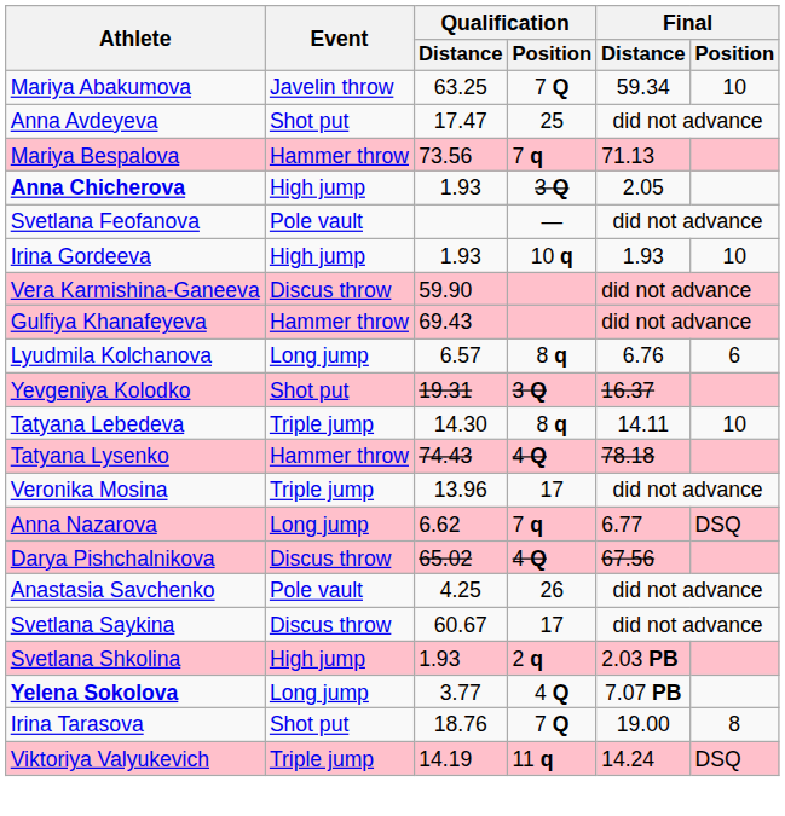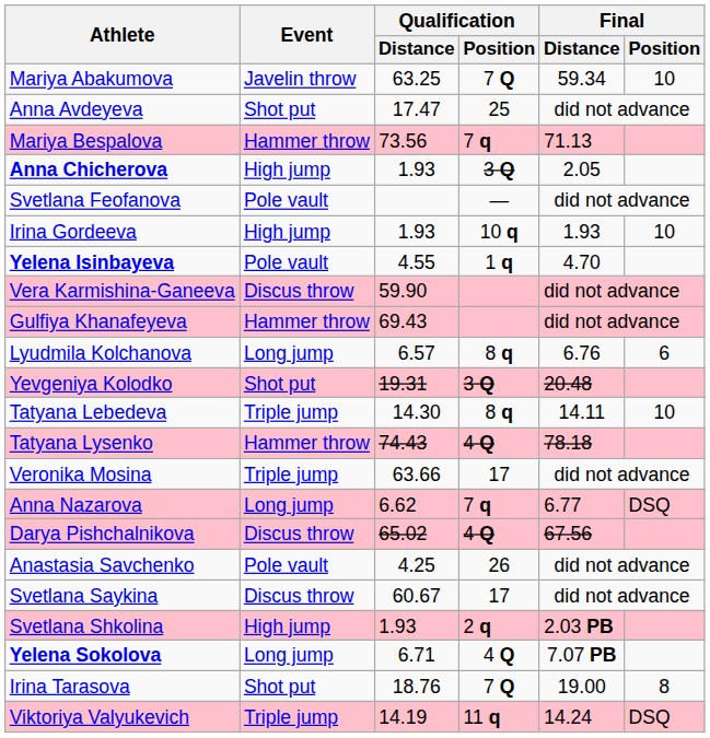 <table class=wikitable style="font-size:90%">
 <tr>
 <th rowspan="2">Athlete</th>
 <th rowspan="2">Event</th>
 <th colspan="2">Qualification</th>
 <th colspan="2">Final</th>
 </tr>
 <tr style="font-size:95%">
 <th>Distance</th>
 <th>Position</th>
 <th>Distance</th>
 <th>Position</th>
 </tr>
 <tr align=center>
 <td align=left><a href='#'>Mariya Abakumova</a></td>
 <td align=left><a href='#'>Javelin throw</a></td>
 <td>63.25</td>
 <td>7 <strong>Q</strong></td>
 <td>59.34</td>
 <td>10</td>
 </tr>
 <tr align=center>
 <td align=left><a href='#'>Anna Avdeyeva</a></td>
 <td align=left><a href='#'>Shot put</a></td>
 <td>17.47</td>
 <td>25</td>
 <td colspan=2>did not advance</td>
 </tr>
 <tr bgcolor=pink>
 <td align=left><a href='#'>Mariya Bespalova</a></td>
 <td align=left><a href='#'>Hammer throw</a></td>
 <td>73.56</td>
 <td>7 <strong>q</strong></td>
 <td>71.13</td>
 <td></td>
 </tr>
 <tr align=center>
 <td align=left><strong><a href='#'>Anna Chicherova</a></strong></td>
 <td align=left><a href='#'>High jump</a></td>
 <td>1.93</td>
 <td><s>3 <strong>Q</strong></s></td>
 <td>2.05</td>
 <td></td>
 </tr>
 <tr align=center>
 <td align=left><a href='#'>Svetlana Feofanova</a></td>
 <td align=left><a href='#'>Pole vault</a></td>
 <td></td>
 <td>—</td>
 <td colspan=2>did not advance</td>
 </tr>
 <tr align=center>
 <td align=left><a href='#'>Irina Gordeeva</a></td>
 <td align=left><a href='#'>High jump</a></td>
 <td>1.93</td>
 <td>10 <strong>q</strong></td>
 <td>1.93</td>
 <td>10</td>
 </tr>
+<tr align=center>
+<td align=left><strong><a href='#'>Yelena Isinbayeva</a></strong></td>
+<td align=left><a href='#'>Pole vault</a></td>
+<td>4.55</td>
+<td>1 <strong>q</strong></td>
+<td>4.70</td>
+<td></td>
+</tr>
 <tr bgcolor=pink>
 <td align=left><a href='#'>Vera Karmishina-Ganeeva</a></td>
 <td align=left><a href='#'>Discus throw</a></td>
 <td>59.90</td>
 <td></td>
 <td colspan=2>did not advance</td>
 </tr>
 <tr bgcolor=pink>
 <td align=left><a href='#'>Gulfiya Khanafeyeva</a></td>
 <td align=left><a href='#'>Hammer throw</a></td>
 <td>69.43</td>
 <td></td>
 <td colspan=2>did not advance</td>
 </tr>
 <tr align=center>
 <td align=left><a href='#'>Lyudmila Kolchanova</a></td>
 <td align=left><a href='#'>Long jump</a></td>
 <td>6.57</td>
 <td>8 <strong>q</strong></td>
 <td>6.76</td>
 <td>6</td>
 </tr>
 <tr bgcolor=pink>
 <td align=left><a href='#'>Yevgeniya Kolodko</a></td>
 <td align=left><a href='#'>Shot put</a></td>
 <td><s>19.31</s></td>
 <td><s>3 <strong>Q</strong></s></td>
-<td><s>16.37</s></td>
+<td><s>20.48</s></td>
 <td></td>
 </tr>
 <tr align=center>
 <td align=left><a href='#'>Tatyana Lebedeva</a></td>
 <td align=left><a href='#'>Triple jump</a></td>
 <td>14.30</td>
 <td>8 <strong>q</strong></td>
 <td>14.11</td>
 <td>10</td>
 </tr>
 <tr bgcolor=pink>
 <td align=left><a href='#'>Tatyana Lysenko</a></td>
 <td align=left><a href='#'>Hammer throw</a></td>
 <td><s>74.43</s></td>
 <td><s>4 <strong>Q</strong></s></td>
 <td><s>78.18</s></td>
 <td></td>
 </tr>
 <tr align=center>
 <td align=left><a href='#'>Veronika Mosina</a></td>
 <td align=left><a href='#'>Triple jump</a></td>
-<td>13.96</td>
+<td>63.66</td>
 <td>17</td>
 <td colspan=2>did not advance</td>
 </tr>
 <tr bgcolor=pink>
 <td align=left><a href='#'>Anna Nazarova</a></td>
 <td align=left><a href='#'>Long jump</a></td>
 <td>6.62</td>
 <td>7 <strong>q</strong></td>
 <td>6.77</td>
 <td>DSQ</td>
 </tr>
 <tr bgcolor=pink>
 <td align=left><a href='#'>Darya Pishchalnikova</a></td>
 <td align=left><a href='#'>Discus throw</a></td>
 <td><s>65.02</s></td>
 <td><s>4 <strong>Q</strong></s></td>
 <td><s>67.56</s></td>
 <td></td>
 </tr>
 <tr align=center>
 <td align=left><a href='#'>Anastasia Savchenko</a></td>
 <td align=left><a href='#'>Pole vault</a></td>
 <td>4.25</td>
 <td>26</td>
 <td colspan=2>did not advance</td>
 </tr>
 <tr align=center>
 <td align=left><a href='#'>Svetlana Saykina</a></td>
 <td align=left><a href='#'>Discus throw</a></td>
 <td>60.67</td>
 <td>17</td>
 <td colspan=2>did not advance</td>
 </tr>
 <tr bgcolor=pink>
 <td align=left><a href='#'>Svetlana Shkolina</a></td>
 <td align=left><a href='#'>High jump</a></td>
 <td>1.93</td>
 <td>2 <strong>q</strong></td>
 <td>2.03 <strong>PB</strong></td>
 <td></td>
 </tr>
 <tr align=center>
 <td align=left><strong><a href='#'>Yelena Sokolova</a></strong></td>
 <td align=left><a href='#'>Long jump</a></td>
-<td>3.77</td>
+<td>6.71</td>
 <td>4 <strong>Q</strong></td>
 <td>7.07 <strong>PB</strong></td>
 <td></td>
 </tr>
 <tr align=center>
 <td align=left><a href='#'>Irina Tarasova</a></td>
 <td align=left><a href='#'>Shot put</a></td>
 <td>18.76</td>
 <td>7 <strong>Q</strong></td>
 <td>19.00</td>
 <td>8</td>
 </tr>
 <tr bgcolor=pink>
 <td align=left><a href='#'>Viktoriya Valyukevich</a></td>
 <td align=left><a href='#'>Triple jump</a></td>
 <td>14.19</td>
 <td>11 <strong>q</strong></td>
 <td>14.24</td>
 <td>DSQ</td>
 </tr>
 </table>
